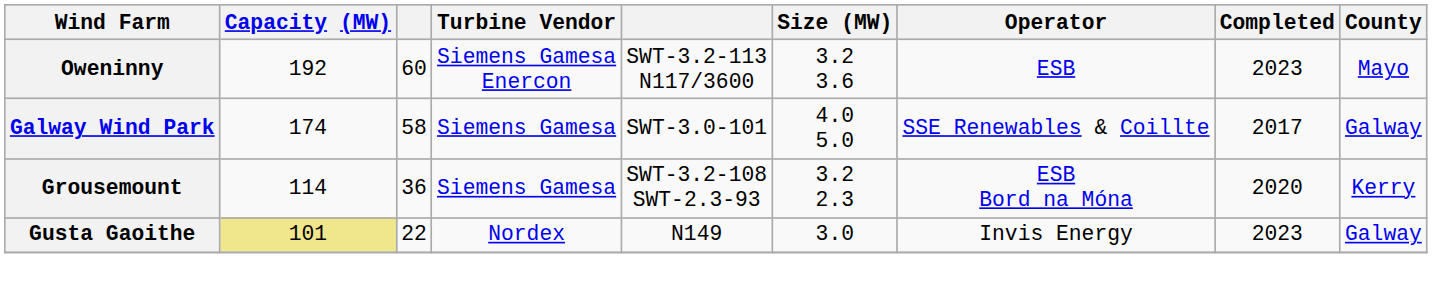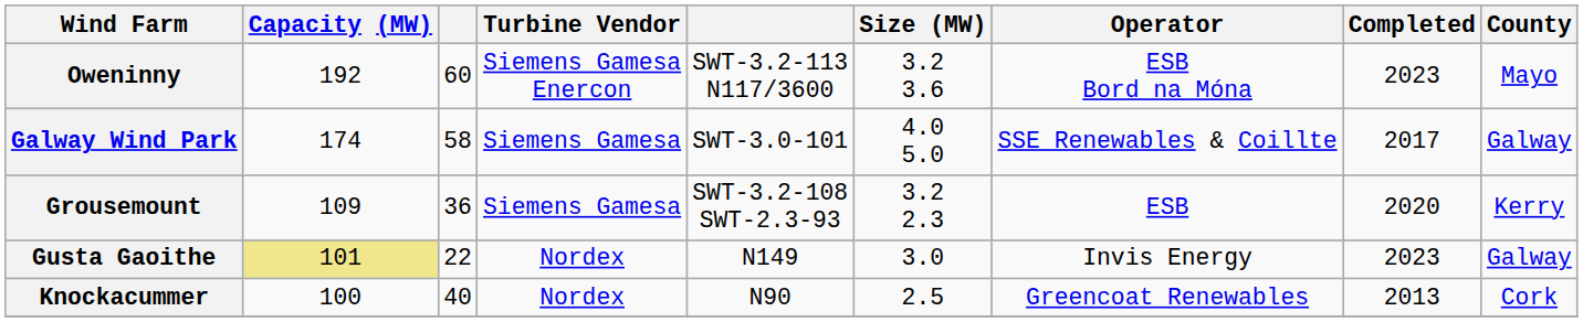 <table class="wikitable sortable" style="text-align: center;">
 <tr>
 <th scope="col">Wind Farm</th>
 <th scope="col"><a href='#'>Capacity</a> <a href='#'>(MW)</a></th>
 <th scope="col"></th>
 <th scope="col">Turbine Vendor</th>
 <th scope="col"></th>
 <th scope="col">Size (MW)</th>
 <th scope="col">Operator</th>
 <th scope="col">Completed</th>
 <th scope="col">County</th>
 </tr>
 <tr>
 <th>Oweninny</th>
 <td>192</td>
 <td>60</td>
 <td><a href='#'>Siemens Gamesa</a> <br> <a href='#'>Enercon</a></td>
 <td>SWT-3.2-113 <br> N117/3600</td>
 <td>3.2 <br> 3.6</td>
-<td><a href='#'>ESB</a></td>
+<td><a href='#'>ESB</a> <br> <a href='#'>Bord na Móna</a></td>
 <td>2023</td>
 <td><a href='#'>Mayo</a></td>
 </tr>
 <tr>
 <th><a href='#'>Galway Wind Park</a></th>
 <td>174</td>
 <td>58</td>
 <td><a href='#'>Siemens Gamesa</a></td>
 <td>SWT-3.0-101</td>
 <td>4.0 <br> 5.0</td>
 <td><a href='#'>SSE Renewables</a> & <a href='#'>Coillte</a></td>
 <td>2017</td>
 <td><a href='#'>Galway</a></td>
 </tr>
 <tr>
 <th>Grousemount</th>
-<td>114</td>
+<td>109</td>
 <td>36</td>
 <td><a href='#'>Siemens Gamesa</a></td>
 <td>SWT-3.2-108 <br> SWT-2.3-93</td>
 <td>3.2 <br> 2.3</td>
-<td><a href='#'>ESB</a> <br> <a href='#'>Bord na Móna</a></td>
+<td><a href='#'>ESB</a></td>
 <td>2020</td>
 <td><a href='#'>Kerry</a></td>
 </tr>
 <tr>
 <th>Gusta Gaoithe</th>
 <td style="background: khaki;">101</td>
 <td>22</td>
 <td><a href='#'>Nordex</a></td>
 <td>N149</td>
 <td>3.0</td>
 <td>Invis Energy</td>
 <td>2023</td>
 <td><a href='#'>Galway</a></td>
 </tr>
 <tr>
+<th>Knockacummer</th>
+<td>100</td>
+<td>40</td>
+<td><a href='#'>Nordex</a></td>
+<td>N90</td>
+<td>2.5</td>
+<td><a href='#'>Greencoat Renewables</a></td>
+<td>2013</td>
+<td><a href='#'>Cork</a></td>
+</tr>
+<tr>
 </tr>
 </table>
